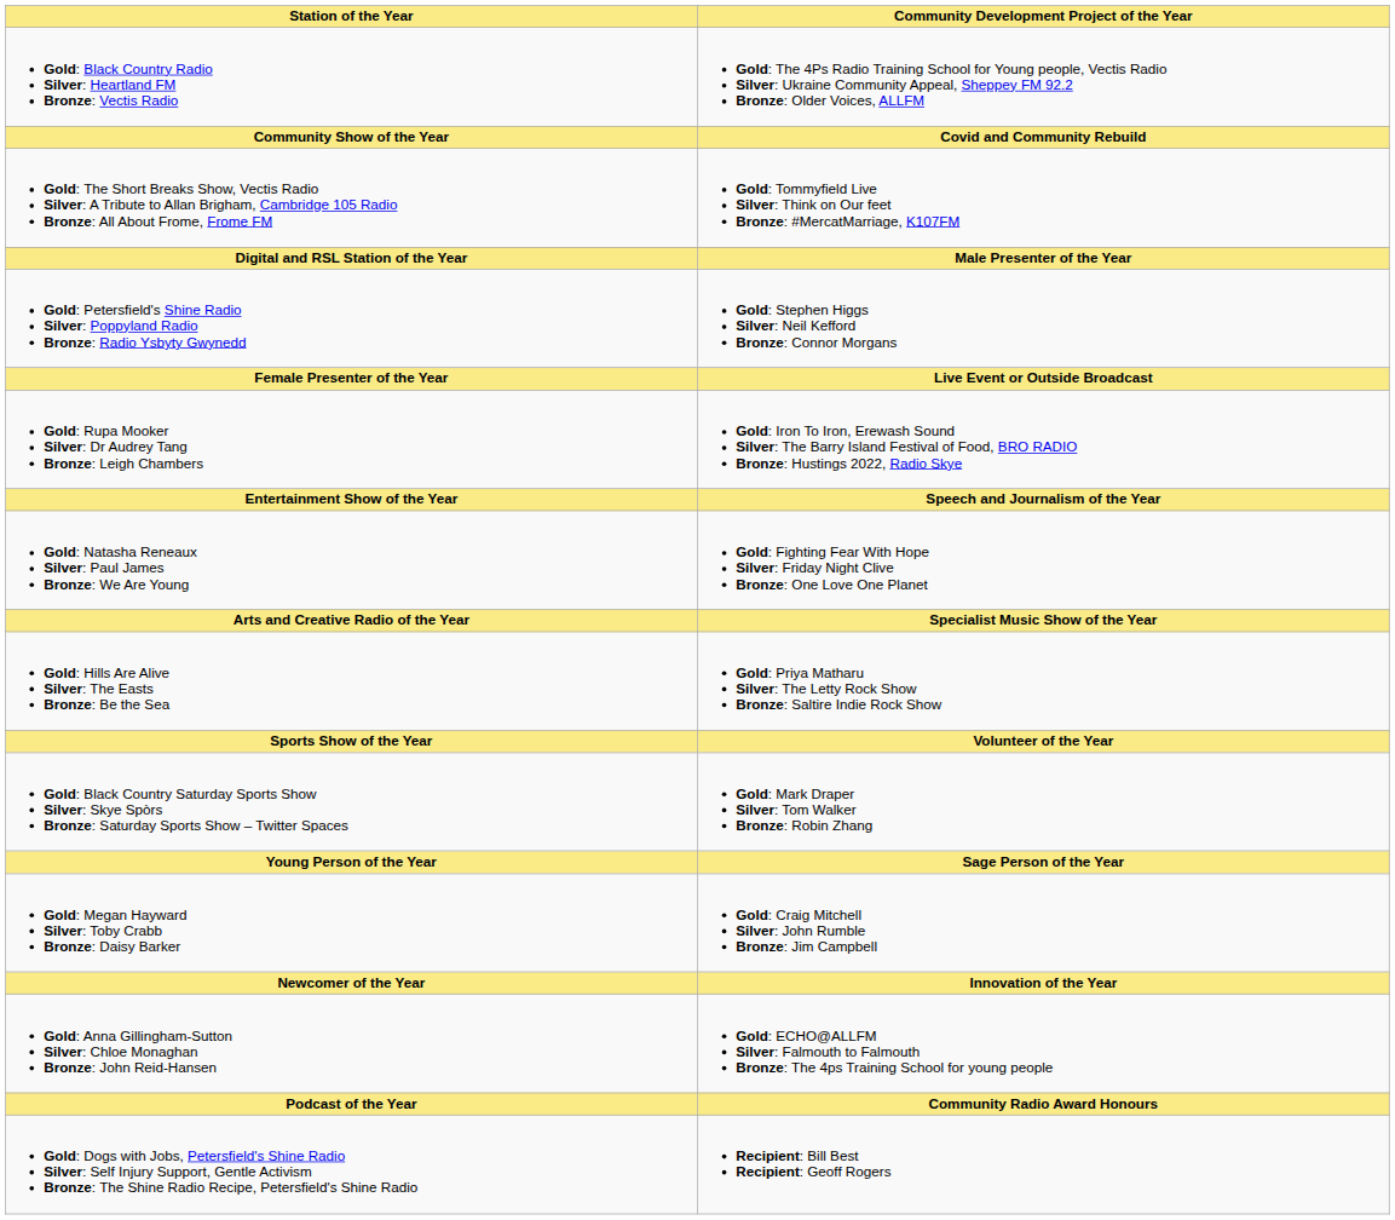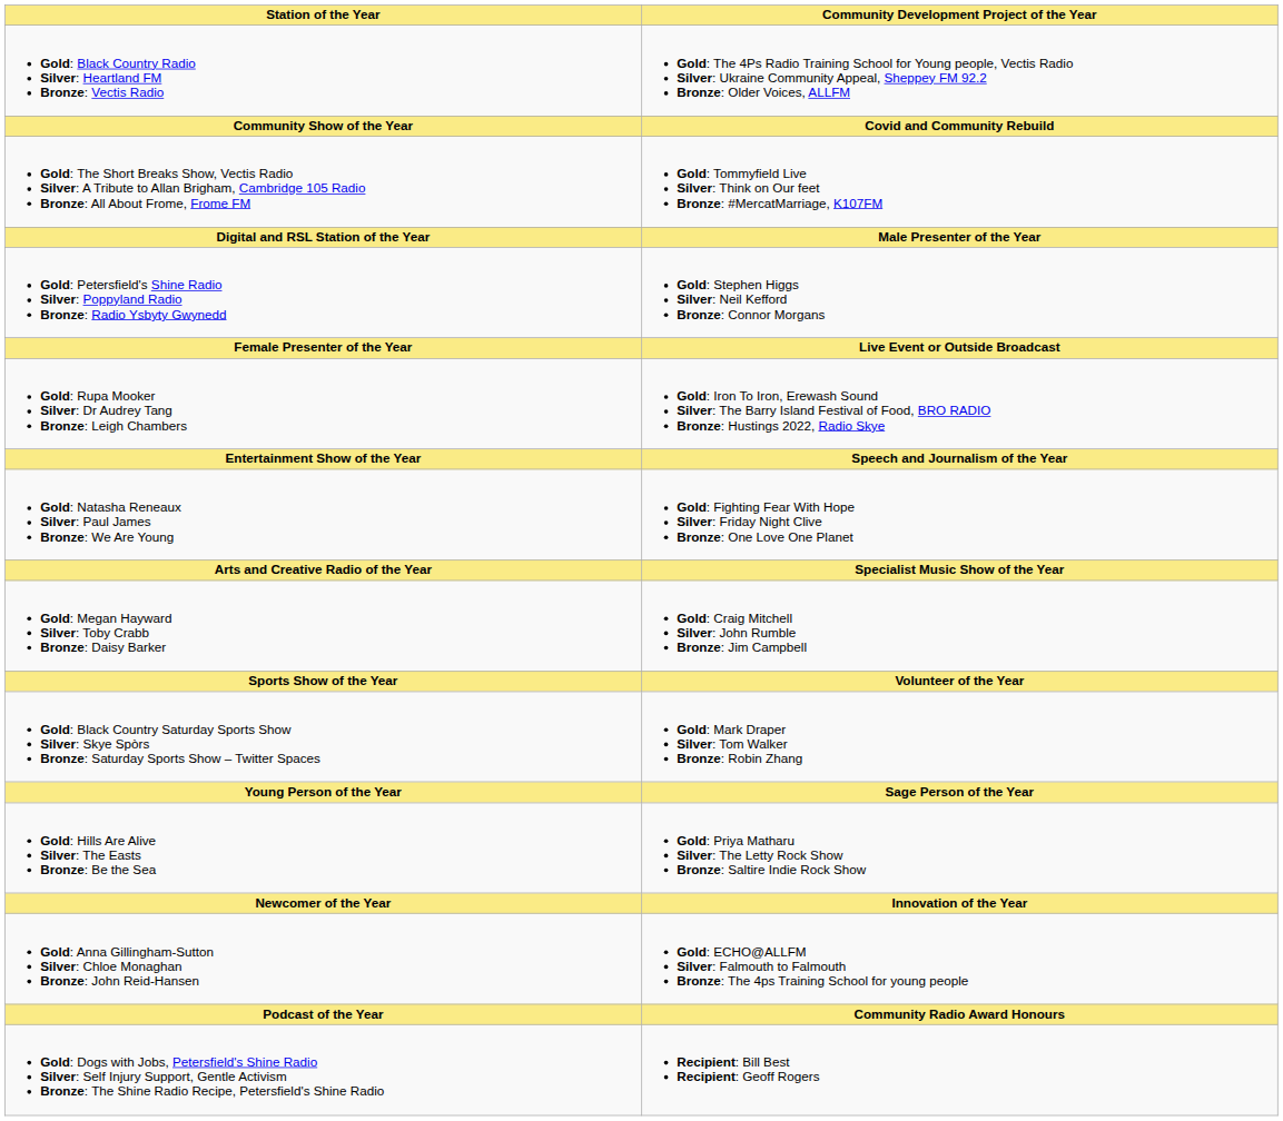 <table class=wikitable style=font-size:100%>
 <tr>
 <th style="background:#FAEB86;" width="34%">Station of the Year</th>
 <th style="background:#FAEB86;" width="34%">Community Development Project of the Year</th>
 </tr>
 <tr>
 <td valign="top"><br><ul><li><strong>Gold</strong>: <a href='#'>Black Country Radio</a></li><li><strong>Silver</strong>: <a href='#'>Heartland FM</a></li><li><strong>Bronze</strong>: <a href='#'>Vectis Radio</a></li></ul></td>
 <td valign="top"><br><ul><li><strong>Gold</strong>: The 4Ps Radio Training School for Young people, Vectis Radio</li><li><strong>Silver</strong>: Ukraine Community Appeal, <a href='#'>Sheppey FM 92.2</a></li><li><strong>Bronze</strong>: Older Voices, <a href='#'>ALLFM</a></li></ul></td>
 </tr>
 <tr>
 <th style="background:#FAEB86;" width="34%">Community Show of the Year</th>
 <th style="background:#FAEB86;" width="34%">Covid and Community Rebuild</th>
 </tr>
 <tr>
 <td valign="top"><br><ul><li><strong>Gold</strong>: The Short Breaks Show, Vectis Radio</li><li><strong>Silver</strong>: A Tribute to Allan Brigham, <a href='#'>Cambridge 105 Radio</a></li><li><strong>Bronze</strong>: All About Frome, <a href='#'>Frome FM</a></li></ul></td>
 <td valign="top"><br><ul><li><strong>Gold</strong>: Tommyfield Live</li><li><strong>Silver</strong>: Think on Our feet</li><li><strong>Bronze</strong>: #MercatMarriage, <a href='#'>K107FM</a></li></ul></td>
 </tr>
 <tr>
 <th style="background:#FAEB86;" width="34%">Digital and RSL Station of the Year</th>
 <th style="background:#FAEB86;" width="34%">Male Presenter of the Year</th>
 </tr>
 <tr>
 <td valign="top"><br><ul><li><strong>Gold</strong>: Petersfield's <a href='#'>Shine Radio</a></li><li><strong>Silver</strong>: <a href='#'>Poppyland Radio</a></li><li><strong>Bronze</strong>: <a href='#'>Radio Ysbyty Gwynedd</a></li></ul></td>
 <td valign="top"><br><ul><li><strong>Gold</strong>: Stephen Higgs</li><li><strong>Silver</strong>: Neil Kefford</li><li><strong>Bronze</strong>: Connor Morgans</li></ul></td>
 </tr>
 <tr>
 <th style="background:#FAEB86;" width="34%">Female Presenter of the Year</th>
 <th style="background:#FAEB86;" width="34%">Live Event or Outside Broadcast</th>
 </tr>
 <tr>
 <td valign="top"><br><ul><li><strong>Gold</strong>: Rupa Mooker</li><li><strong>Silver</strong>: Dr Audrey Tang</li><li><strong>Bronze</strong>: Leigh Chambers</li></ul></td>
 <td valign="top"><br><ul><li><strong>Gold</strong>: Iron To Iron, Erewash Sound</li><li><strong>Silver</strong>: The Barry Island Festival of Food, <a href='#'>BRO RADIO</a></li><li><strong>Bronze</strong>: Hustings 2022, <a href='#'>Radio Skye</a></li></ul></td>
 </tr>
 <tr>
 <th style="background:#FAEB86;" width="34%">Entertainment Show of the Year</th>
 <th style="background:#FAEB86;" width="34%">Speech and Journalism of the Year</th>
 </tr>
 <tr>
 <td valign="top"><br><ul><li><strong>Gold</strong>: Natasha Reneaux</li><li><strong>Silver</strong>: Paul James</li><li><strong>Bronze</strong>: We Are Young</li></ul></td>
 <td valign="top"><br><ul><li><strong>Gold</strong>: Fighting Fear With Hope</li><li><strong>Silver</strong>: Friday Night Clive</li><li><strong>Bronze</strong>: One Love One Planet</li></ul></td>
 </tr>
 <tr>
 <th style="background:#FAEB86;" width="34%">Arts and Creative Radio of the Year</th>
 <th style="background:#FAEB86;" width="34%">Specialist Music Show of the Year</th>
 </tr>
 <tr>
-<td valign="top"><br><ul><li><strong>Gold</strong>: Hills Are Alive</li><li><strong>Silver</strong>: The Easts</li><li><strong>Bronze</strong>: Be the Sea</li></ul></td>
-<td valign="top"><br><ul><li><strong>Gold</strong>: Priya Matharu</li><li><strong>Silver</strong>: The Letty Rock Show</li><li><strong>Bronze</strong>: Saltire Indie Rock Show</li></ul></td>
+<td valign="top"><br><ul><li><strong>Gold</strong>: Megan Hayward</li><li><strong>Silver</strong>: Toby Crabb</li><li><strong>Bronze</strong>: Daisy Barker</li></ul></td>
+<td valign="top"><br><ul><li><strong>Gold</strong>: Craig Mitchell</li><li><strong>Silver</strong>: John Rumble</li><li><strong>Bronze</strong>: Jim Campbell</li></ul></td>
 </tr>
 <tr>
 <th style="background:#FAEB86;" width="34%">Sports Show of the Year</th>
 <th style="background:#FAEB86;" width="34%">Volunteer of the Year</th>
 </tr>
 <tr>
 <td valign="top"><br><ul><li><strong>Gold</strong>: Black Country Saturday Sports Show</li><li><strong>Silver</strong>: Skye Spòrs</li><li><strong>Bronze</strong>: Saturday Sports Show – Twitter Spaces</li></ul></td>
 <td valign="top"><br><ul><li><strong>Gold</strong>: Mark Draper</li><li><strong>Silver</strong>: Tom Walker</li><li><strong>Bronze</strong>: Robin Zhang</li></ul></td>
 </tr>
 <tr>
 <th style="background:#FAEB86;" width="34%">Young Person of the Year</th>
 <th style="background:#FAEB86;" width="34%">Sage Person of the Year</th>
 </tr>
 <tr>
-<td valign="top"><br><ul><li><strong>Gold</strong>: Megan Hayward</li><li><strong>Silver</strong>: Toby Crabb</li><li><strong>Bronze</strong>: Daisy Barker</li></ul></td>
-<td valign="top"><br><ul><li><strong>Gold</strong>: Craig Mitchell</li><li><strong>Silver</strong>: John Rumble</li><li><strong>Bronze</strong>: Jim Campbell</li></ul></td>
+<td valign="top"><br><ul><li><strong>Gold</strong>: Hills Are Alive</li><li><strong>Silver</strong>: The Easts</li><li><strong>Bronze</strong>: Be the Sea</li></ul></td>
+<td valign="top"><br><ul><li><strong>Gold</strong>: Priya Matharu</li><li><strong>Silver</strong>: The Letty Rock Show</li><li><strong>Bronze</strong>: Saltire Indie Rock Show</li></ul></td>
 </tr>
 <tr>
 <th style="background:#FAEB86;" width="34%">Newcomer of the Year</th>
 <th style="background:#FAEB86;" width="34%">Innovation of the Year</th>
 </tr>
 <tr>
 <td valign="top"><br><ul><li><strong>Gold</strong>: Anna Gillingham-Sutton</li><li><strong>Silver</strong>: Chloe Monaghan</li><li><strong>Bronze</strong>: John Reid-Hansen</li></ul></td>
 <td valign="top"><br><ul><li><strong>Gold</strong>: ECHO@ALLFM</li><li><strong>Silver</strong>: Falmouth to Falmouth</li><li><strong>Bronze</strong>: The 4ps Training School for young people</li></ul></td>
 </tr>
 <tr>
 <th style="background:#FAEB86;" width="34%">Podcast of the Year</th>
 <th style="background:#FAEB86;" width="34%">Community Radio Award Honours</th>
 </tr>
 <tr>
 <td valign="top"><br><ul><li><strong>Gold</strong>: Dogs with Jobs, <a href='#'>Petersfield's Shine Radio</a></li><li><strong>Silver</strong>: Self Injury Support, Gentle Activism</li><li><strong>Bronze</strong>: The Shine Radio Recipe, Petersfield's Shine Radio</li></ul></td>
 <td valign="top"><br><ul><li><strong>Recipient</strong>: Bill Best</li><li><strong>Recipient</strong>: Geoff Rogers</li></ul></td>
 </tr>
 </table>
